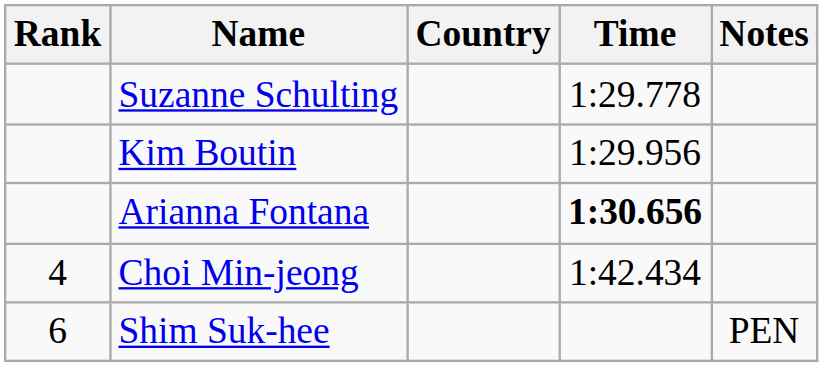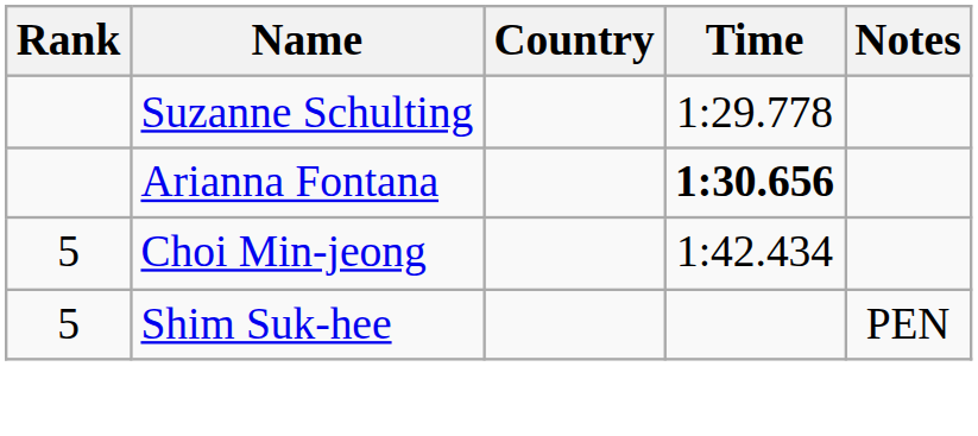 <table class="wikitable sortable" style="text-align:center">
 <tr>
 <th>Rank</th>
 <th>Name</th>
 <th>Country</th>
 <th>Time</th>
 <th>Notes</th>
 </tr>
 <tr>
 <td></td>
 <td align=left><a href='#'>Suzanne Schulting</a></td>
 <td align="left"></td>
 <td>1:29.778</td>
 <td></td>
 </tr>
 <tr>
 <td></td>
-<td align=left><a href='#'>Kim Boutin</a></td>
-<td align="left"></td>
-<td>1:29.956</td>
-<td></td>
-</tr>
-<tr>
-<td></td>
 <td align=left><a href='#'>Arianna Fontana</a></td>
 <td align="left"></td>
 <td><strong>1:30.656</strong></td>
 <td></td>
 </tr>
 <tr>
-<td>4</td>
+<td>5</td>
 <td align=left><a href='#'>Choi Min-jeong</a></td>
 <td align="left"></td>
 <td>1:42.434</td>
 <td></td>
 </tr>
 <tr>
-<td>6</td>
+<td>5</td>
 <td align=left><a href='#'>Shim Suk-hee</a></td>
 <td align="left"></td>
 <td></td>
 <td>PEN</td>
 </tr>
 </table>
